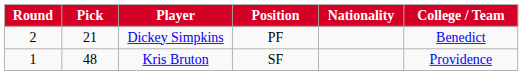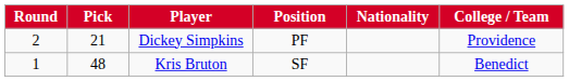 <table class="wikitable sortable sortable">
 <tr>
 <th style="background:#d40026; color:#ffffff; width:10%;">Round</th>
 <th style="background:#d40026; color:#ffffff; width:10%;">Pick</th>
 <th style="background:#d40026; color:#ffffff; width:20%;">Player</th>
 <th style="background:#d40026; color:#ffffff; width:15%;">Position</th>
 <th style="background:#d40026; color:#ffffff; width:15%;">Nationality</th>
 <th style="background:#d40026; color:#ffffff; width:20%;">College / Team</th>
 </tr>
 <tr style="text-align: center">
 <td>2</td>
 <td>21</td>
 <td><a href='#'>Dickey Simpkins</a></td>
 <td>PF</td>
 <td></td>
-<td><a href='#'>Benedict</a></td>
+<td><a href='#'>Providence</a></td>
 </tr>
 <tr style="text-align: center">
 <td>1</td>
 <td>48</td>
 <td><a href='#'>Kris Bruton</a></td>
 <td>SF</td>
 <td></td>
-<td><a href='#'>Providence</a></td>
+<td><a href='#'>Benedict</a></td>
 </tr>
 </table>
